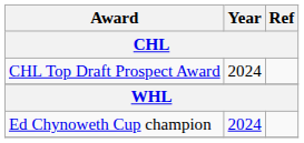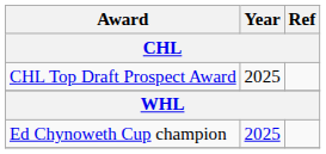 <table class="wikitable">
 <tr>
 <th>Award</th>
 <th>Year</th>
 <th>Ref</th>
 </tr>
 <tr ALIGN="center" bgcolor="#e0e0e0">
 <th colspan="4"><a href='#'>CHL</a></th>
 </tr>
 <tr>
 <td><a href='#'>CHL Top Draft Prospect Award</a></td>
-<td>2024</td>
+<td>2025</td>
 <td></td>
 </tr>
 <tr>
 </tr>
 <tr ALIGN="center" bgcolor="#e0e0e0">
 <th colspan="4"><a href='#'>WHL</a></th>
 </tr>
 <tr>
 <td><a href='#'>Ed Chynoweth Cup</a> champion</td>
-<td><a href='#'>2024</a></td>
+<td><a href='#'>2025</a></td>
 <td></td>
 </tr>
 <tr>
 </tr>
 </table>
